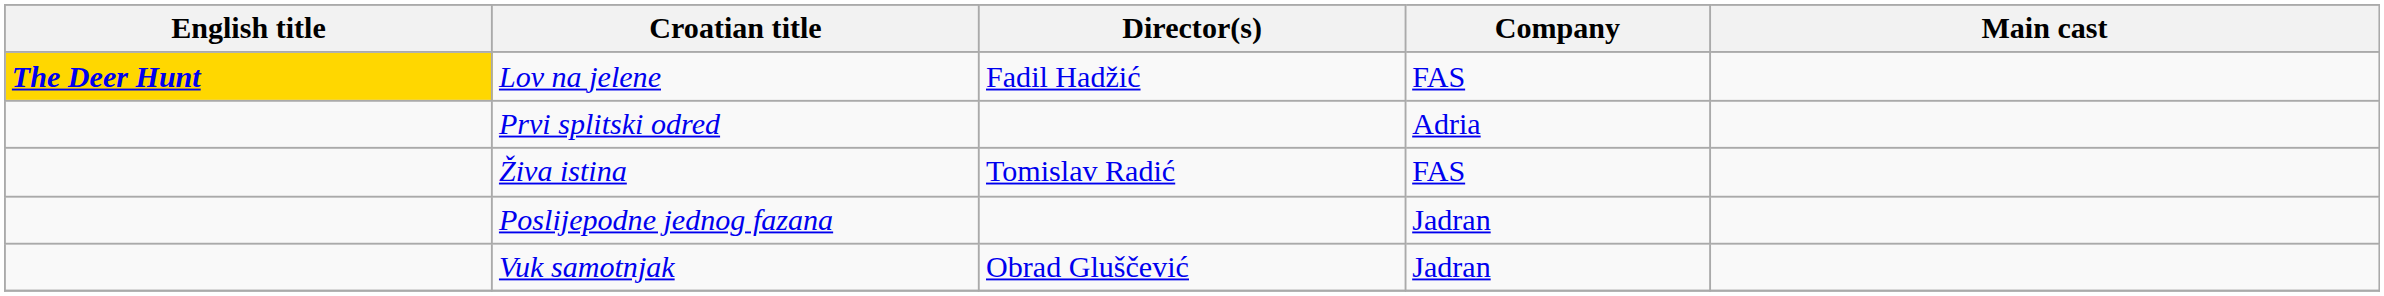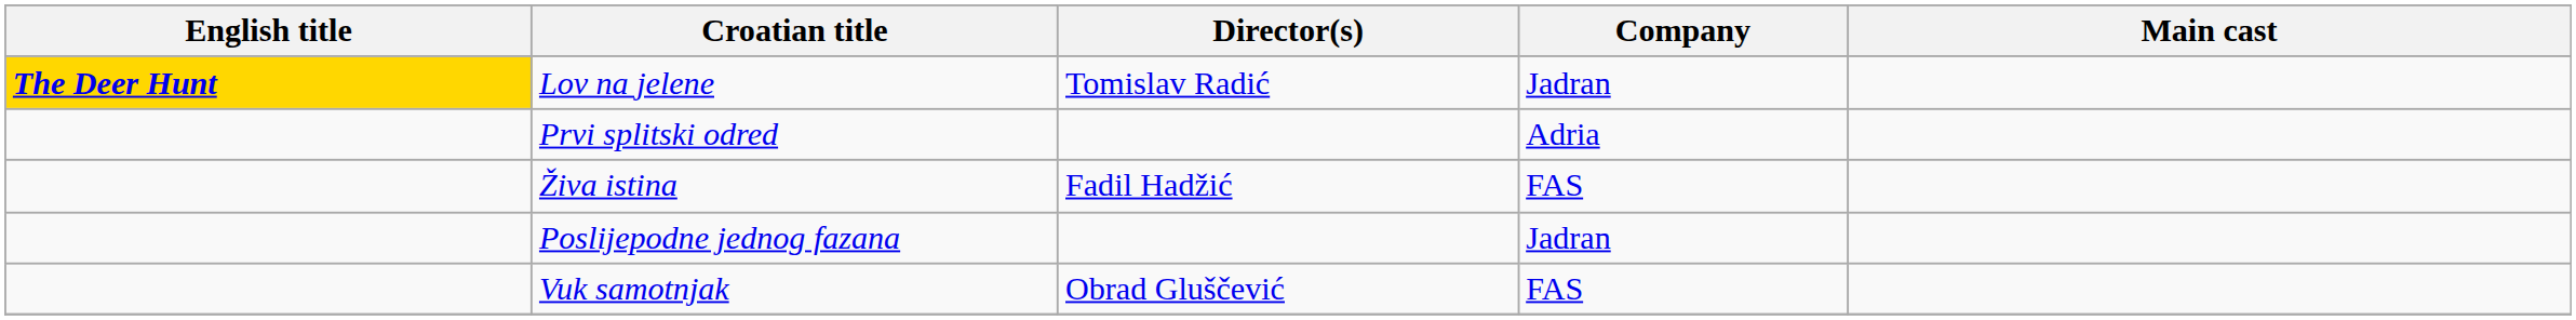 <table class="wikitable" width= "100%">
 <tr>
 <th width=16%>English title</th>
 <th width=16%>Croatian title</th>
 <th width=14%>Director(s)</th>
 <th width=10%>Company</th>
 <th width=22%>Main cast</th>
 </tr>
 <tr>
 <td style="background: gold;"><strong><em><a href='#'>The Deer Hunt</a></em></strong></td>
 <td><em><a href='#'>Lov na jelene</a></em></td>
-<td><a href='#'>Fadil Hadžić</a></td>
-<td><a href='#'>FAS</a></td>
+<td><a href='#'>Tomislav Radić</a></td>
+<td><a href='#'>Jadran</a></td>
 <td></td>
 </tr>
 <tr>
 <td><strong><em> </em></strong></td>
 <td><em><a href='#'>Prvi splitski odred</a></em></td>
 <td></td>
 <td><a href='#'>Adria</a></td>
 <td></td>
 </tr>
 <tr>
 <td><strong><em> </em></strong></td>
 <td><em><a href='#'>Živa istina</a></em></td>
-<td><a href='#'>Tomislav Radić</a></td>
+<td><a href='#'>Fadil Hadžić</a></td>
 <td><a href='#'>FAS</a></td>
 <td></td>
 </tr>
 <tr>
 <td><strong><em> </em></strong></td>
 <td><em><a href='#'>Poslijepodne jednog fazana</a></em></td>
 <td></td>
 <td><a href='#'>Jadran</a></td>
 <td></td>
 </tr>
 <tr>
 <td><strong><em> </em></strong></td>
 <td><em><a href='#'>Vuk samotnjak</a></em></td>
 <td><a href='#'>Obrad Gluščević</a></td>
-<td><a href='#'>Jadran</a></td>
+<td><a href='#'>FAS</a></td>
 <td></td>
 </tr>
 <tr>
 </tr>
 </table>
